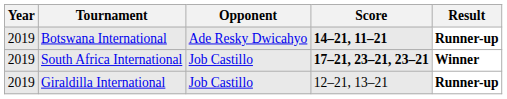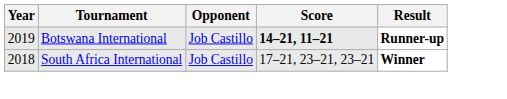 <table class="sortable wikitable" style="font-size: 90%;">
 <tr>
 <th>Year</th>
 <th>Tournament</th>
 <th>Opponent</th>
 <th>Score</th>
 <th>Result</th>
 </tr>
 <tr style="background:#E9E9E9">
 <td align="center">2019</td>
 <td align="left"><a href='#'>Botswana International</a></td>
-<td align="left"> <a href='#'>Ade Resky Dwicahyo</a></td>
+<td align="left"> <a href='#'>Job Castillo</a></td>
 <td align="left"><strong>14–21, 11–21</strong></td>
 <td style="text-align:left; background:white"> <strong>Runner-up</strong></td>
 </tr>
 <tr style="background:#E9E9E9">
-<td align="center">2019</td>
+<td align="center">2018</td>
 <td align="left"><a href='#'>South Africa International</a></td>
 <td align="left"> <a href='#'>Job Castillo</a></td>
-<td align="left"><strong>17–21, 23–21, 23–21</strong></td>
+<td align="left">17–21, 23–21, 23–21</td>
 <td style="text-align:left; background:white"> <strong>Winner</strong></td>
 </tr>
-<tr style="background:#E9E9E9">
-<td align="center">2019</td>
-<td align="left"><a href='#'>Giraldilla International</a></td>
-<td align="left"> <a href='#'>Job Castillo</a></td>
-<td align="left">12–21, 13–21</td>
-<td style="text-align:left; background:white"> <strong>Runner-up</strong></td>
-</tr>
 </table>
